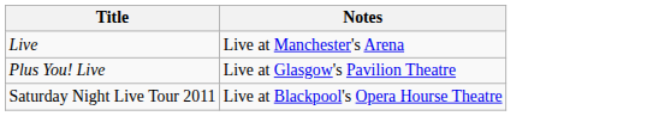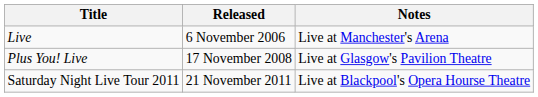 <table class="wikitable">
 <tr>
 <th>Title</th>
+<th>Released</th>
 <th>Notes</th>
 </tr>
 <tr>
 <td><em>Live</em></td>
+<td>6 November 2006</td>
 <td>Live at <a href='#'>Manchester</a>'s <a href='#'>Arena</a></td>
 </tr>
 <tr>
 <td><em>Plus You! Live</td>
+<td>17 November 2008</td>
 <td>Live at <a href='#'>Glasgow</a>'s <a href='#'>Pavilion Theatre</a></td>
 </tr>
 <tr>
 <td></em>Saturday Night Live Tour 2011<em></td>
+<td>21 November 2011</td>
 <td>Live at <a href='#'>Blackpool</a>'s <a href='#'>Opera Hourse Theatre</a></td>
 </tr>
 </table>
